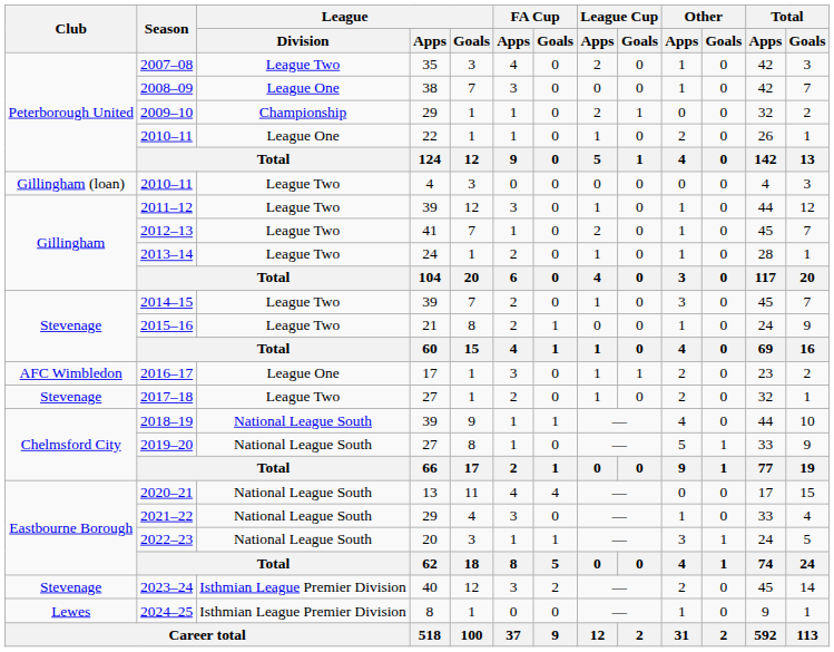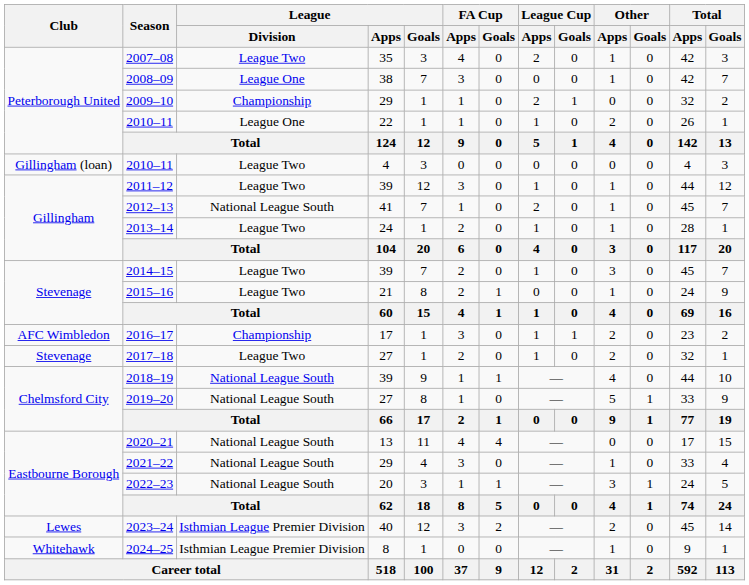 <table class="wikitable" style="text-align: center">
 <tr>
 <th rowspan="2">Club</th>
 <th rowspan="2">Season</th>
 <th colspan="3">League</th>
 <th colspan="2">FA Cup</th>
 <th colspan="2">League Cup</th>
 <th colspan="2">Other</th>
 <th colspan="2">Total</th>
 </tr>
 <tr>
 <th>Division</th>
 <th>Apps</th>
 <th>Goals</th>
 <th>Apps</th>
 <th>Goals</th>
 <th>Apps</th>
 <th>Goals</th>
 <th>Apps</th>
 <th>Goals</th>
 <th>Apps</th>
 <th>Goals</th>
 </tr>
 <tr>
 <td rowspan="5"><a href='#'>Peterborough United</a></td>
 <td><a href='#'>2007–08</a></td>
 <td><a href='#'>League Two</a></td>
 <td>35</td>
 <td>3</td>
 <td>4</td>
 <td>0</td>
 <td>2</td>
 <td>0</td>
 <td>1</td>
 <td>0</td>
 <td>42</td>
 <td>3</td>
 </tr>
 <tr>
 <td><a href='#'>2008–09</a></td>
 <td><a href='#'>League One</a></td>
 <td>38</td>
 <td>7</td>
 <td>3</td>
 <td>0</td>
 <td>0</td>
 <td>0</td>
 <td>1</td>
 <td>0</td>
 <td>42</td>
 <td>7</td>
 </tr>
 <tr>
 <td><a href='#'>2009–10</a></td>
 <td><a href='#'>Championship</a></td>
 <td>29</td>
 <td>1</td>
 <td>1</td>
 <td>0</td>
 <td>2</td>
 <td>1</td>
 <td>0</td>
 <td>0</td>
 <td>32</td>
 <td>2</td>
 </tr>
 <tr>
 <td><a href='#'>2010–11</a></td>
 <td>League One</td>
 <td>22</td>
 <td>1</td>
 <td>1</td>
 <td>0</td>
 <td>1</td>
 <td>0</td>
 <td>2</td>
 <td>0</td>
 <td>26</td>
 <td>1</td>
 </tr>
 <tr>
 <th colspan="2">Total</th>
 <th>124</th>
 <th>12</th>
 <th>9</th>
 <th>0</th>
 <th>5</th>
 <th>1</th>
 <th>4</th>
 <th>0</th>
 <th>142</th>
 <th>13</th>
 </tr>
 <tr>
 <td><a href='#'>Gillingham</a> (loan)</td>
 <td><a href='#'>2010–11</a></td>
 <td>League Two</td>
 <td>4</td>
 <td>3</td>
 <td>0</td>
 <td>0</td>
 <td>0</td>
 <td>0</td>
 <td>0</td>
 <td>0</td>
 <td>4</td>
 <td>3</td>
 </tr>
 <tr>
 <td rowspan="4"><a href='#'>Gillingham</a></td>
 <td><a href='#'>2011–12</a></td>
 <td>League Two</td>
 <td>39</td>
 <td>12</td>
 <td>3</td>
 <td>0</td>
 <td>1</td>
 <td>0</td>
 <td>1</td>
 <td>0</td>
 <td>44</td>
 <td>12</td>
 </tr>
 <tr>
 <td><a href='#'>2012–13</a></td>
-<td>League Two</td>
+<td>National League South</td>
 <td>41</td>
 <td>7</td>
 <td>1</td>
 <td>0</td>
 <td>2</td>
 <td>0</td>
 <td>1</td>
 <td>0</td>
 <td>45</td>
 <td>7</td>
 </tr>
 <tr>
 <td><a href='#'>2013–14</a></td>
 <td>League Two</td>
 <td>24</td>
 <td>1</td>
 <td>2</td>
 <td>0</td>
 <td>1</td>
 <td>0</td>
 <td>1</td>
 <td>0</td>
 <td>28</td>
 <td>1</td>
 </tr>
 <tr>
 <th colspan="2">Total</th>
 <th>104</th>
 <th>20</th>
 <th>6</th>
 <th>0</th>
 <th>4</th>
 <th>0</th>
 <th>3</th>
 <th>0</th>
 <th>117</th>
 <th>20</th>
 </tr>
 <tr>
 <td rowspan="3"><a href='#'>Stevenage</a></td>
 <td><a href='#'>2014–15</a></td>
 <td>League Two</td>
 <td>39</td>
 <td>7</td>
 <td>2</td>
 <td>0</td>
 <td>1</td>
 <td>0</td>
 <td>3</td>
 <td>0</td>
 <td>45</td>
 <td>7</td>
 </tr>
 <tr>
 <td><a href='#'>2015–16</a></td>
 <td>League Two</td>
 <td>21</td>
 <td>8</td>
 <td>2</td>
 <td>1</td>
 <td>0</td>
 <td>0</td>
 <td>1</td>
 <td>0</td>
 <td>24</td>
 <td>9</td>
 </tr>
 <tr>
 <th colspan="2">Total</th>
 <th>60</th>
 <th>15</th>
 <th>4</th>
 <th>1</th>
 <th>1</th>
 <th>0</th>
 <th>4</th>
 <th>0</th>
 <th>69</th>
 <th>16</th>
 </tr>
 <tr>
 <td><a href='#'>AFC Wimbledon</a></td>
 <td><a href='#'>2016–17</a></td>
-<td>League One</td>
+<td><a href='#'>Championship</a></td>
 <td>17</td>
 <td>1</td>
 <td>3</td>
 <td>0</td>
 <td>1</td>
 <td>1</td>
 <td>2</td>
 <td>0</td>
 <td>23</td>
 <td>2</td>
 </tr>
 <tr>
 <td><a href='#'>Stevenage</a></td>
 <td><a href='#'>2017–18</a></td>
 <td>League Two</td>
 <td>27</td>
 <td>1</td>
 <td>2</td>
 <td>0</td>
 <td>1</td>
 <td>0</td>
 <td>2</td>
 <td>0</td>
 <td>32</td>
 <td>1</td>
 </tr>
 <tr>
 <td rowspan="3"><a href='#'>Chelmsford City</a></td>
 <td><a href='#'>2018–19</a></td>
 <td><a href='#'>National League South</a></td>
 <td>39</td>
 <td>9</td>
 <td>1</td>
 <td>1</td>
 <td colspan="2">—</td>
 <td>4</td>
 <td>0</td>
 <td>44</td>
 <td>10</td>
 </tr>
 <tr>
 <td><a href='#'>2019–20</a></td>
 <td>National League South</td>
 <td>27</td>
 <td>8</td>
 <td>1</td>
 <td>0</td>
 <td colspan="2">—</td>
 <td>5</td>
 <td>1</td>
 <td>33</td>
 <td>9</td>
 </tr>
 <tr>
 <th colspan="2">Total</th>
 <th>66</th>
 <th>17</th>
 <th>2</th>
 <th>1</th>
 <th>0</th>
 <th>0</th>
 <th>9</th>
 <th>1</th>
 <th>77</th>
 <th>19</th>
 </tr>
 <tr>
 <td rowspan="4"><a href='#'>Eastbourne Borough</a></td>
 <td><a href='#'>2020–21</a></td>
 <td>National League South</td>
 <td>13</td>
 <td>11</td>
 <td>4</td>
 <td>4</td>
 <td colspan="2">—</td>
 <td>0</td>
 <td>0</td>
 <td>17</td>
 <td>15</td>
 </tr>
 <tr>
 <td><a href='#'>2021–22</a></td>
 <td>National League South</td>
 <td>29</td>
 <td>4</td>
 <td>3</td>
 <td>0</td>
 <td colspan="2">—</td>
 <td>1</td>
 <td>0</td>
 <td>33</td>
 <td>4</td>
 </tr>
 <tr>
 <td><a href='#'>2022–23</a></td>
 <td>National League South</td>
 <td>20</td>
 <td>3</td>
 <td>1</td>
 <td>1</td>
 <td colspan="2">—</td>
 <td>3</td>
 <td>1</td>
 <td>24</td>
 <td>5</td>
 </tr>
 <tr>
 <th colspan="2">Total</th>
 <th>62</th>
 <th>18</th>
 <th>8</th>
 <th>5</th>
 <th>0</th>
 <th>0</th>
 <th>4</th>
 <th>1</th>
 <th>74</th>
 <th>24</th>
 </tr>
 <tr>
-<td><a href='#'>Stevenage</a></td>
+<td><a href='#'>Lewes</a></td>
 <td><a href='#'>2023–24</a></td>
 <td><a href='#'>Isthmian League</a> Premier Division</td>
 <td>40</td>
 <td>12</td>
 <td>3</td>
 <td>2</td>
 <td colspan="2">—</td>
 <td>2</td>
 <td>0</td>
 <td>45</td>
 <td>14</td>
 </tr>
 <tr>
-<td><a href='#'>Lewes</a></td>
+<td><a href='#'>Whitehawk</a></td>
 <td><a href='#'>2024–25</a></td>
 <td>Isthmian League Premier Division</td>
 <td>8</td>
 <td>1</td>
 <td>0</td>
 <td>0</td>
 <td colspan="2">—</td>
 <td>1</td>
 <td>0</td>
 <td>9</td>
 <td>1</td>
 </tr>
 <tr>
 <th colspan="3">Career total</th>
 <th>518</th>
 <th>100</th>
 <th>37</th>
 <th>9</th>
 <th>12</th>
 <th>2</th>
 <th>31</th>
 <th>2</th>
 <th>592</th>
 <th>113</th>
 </tr>
 </table>
